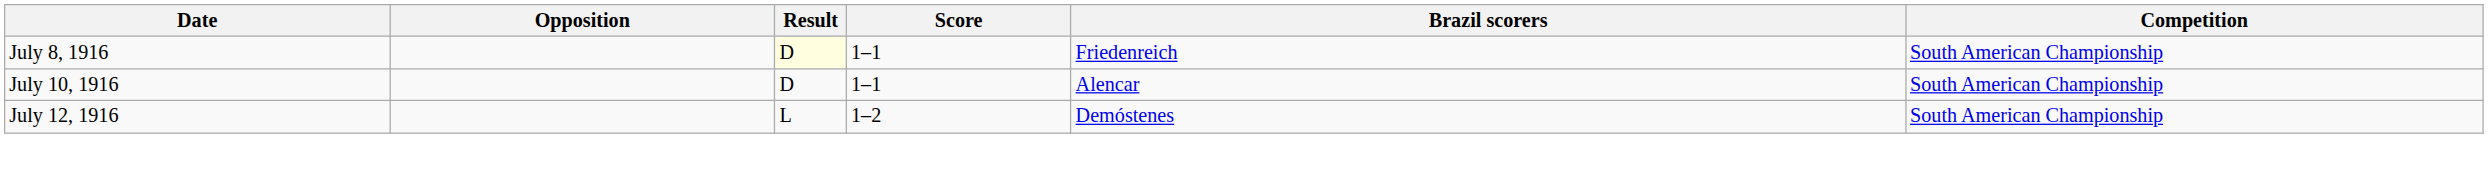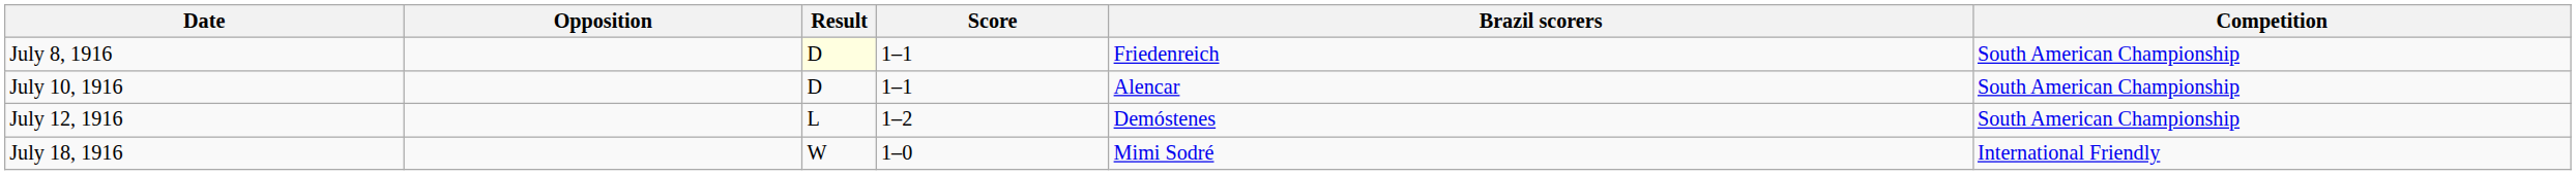 <table class="wikitable" style="text-align: left;">
 <tr>
 <th width=12%>Date</th>
 <th width=12%>Opposition</th>
 <th width=1%>Result</th>
 <th width=7%>Score</th>
 <th width=26%>Brazil scorers</th>
 <th width=18%>Competition</th>
 </tr>
 <tr>
 <td>July 8, 1916</td>
 <td></td>
 <td style="background: lightyellow;">D</td>
 <td>1–1</td>
 <td><a href='#'>Friedenreich</a></td>
 <td><a href='#'>South American Championship</a></td>
 </tr>
 <tr>
 <td>July 10, 1916</td>
 <td></td>
 <td>D</td>
 <td>1–1</td>
 <td><a href='#'>Alencar</a></td>
 <td><a href='#'>South American Championship</a></td>
 </tr>
 <tr>
 <td>July 12, 1916</td>
 <td></td>
 <td>L</td>
 <td>1–2</td>
 <td><a href='#'>Demóstenes</a></td>
 <td><a href='#'>South American Championship</a></td>
 </tr>
+<tr>
+<td>July 18, 1916</td>
+<td></td>
+<td>W</td>
+<td>1–0</td>
+<td><a href='#'>Mimi Sodré</a></td>
+<td><a href='#'>International Friendly</a></td>
+</tr>
 </table>
